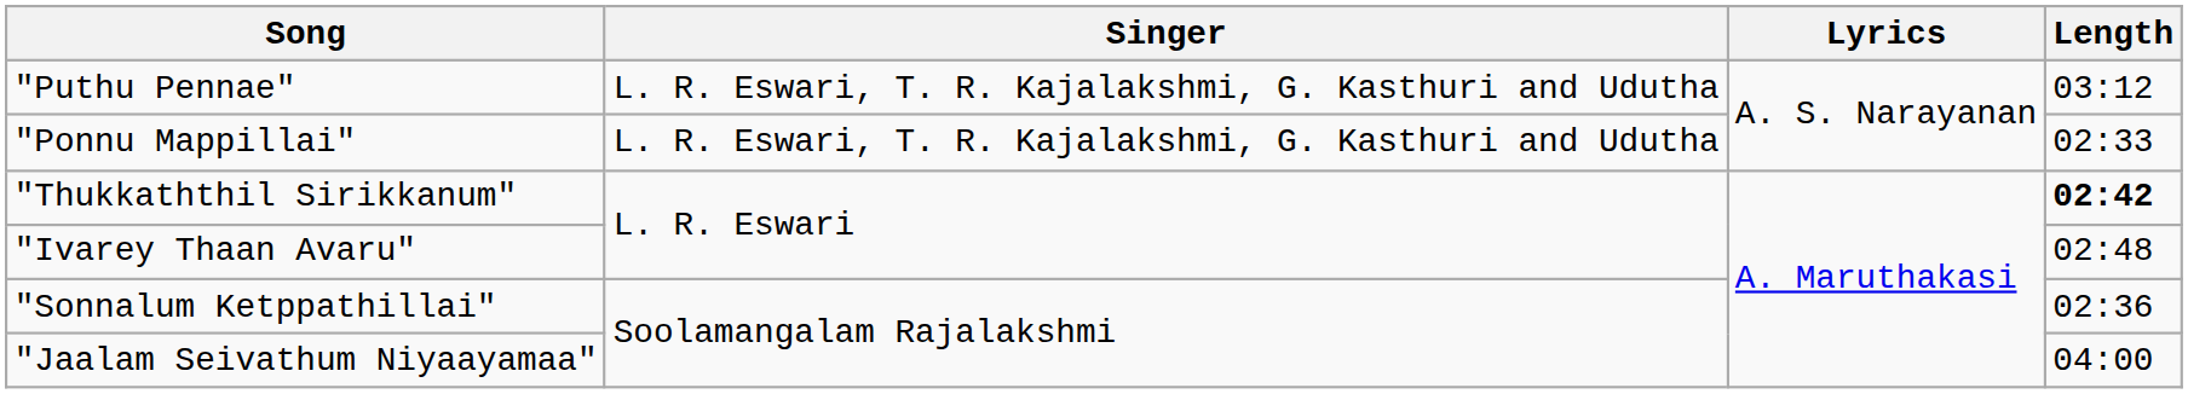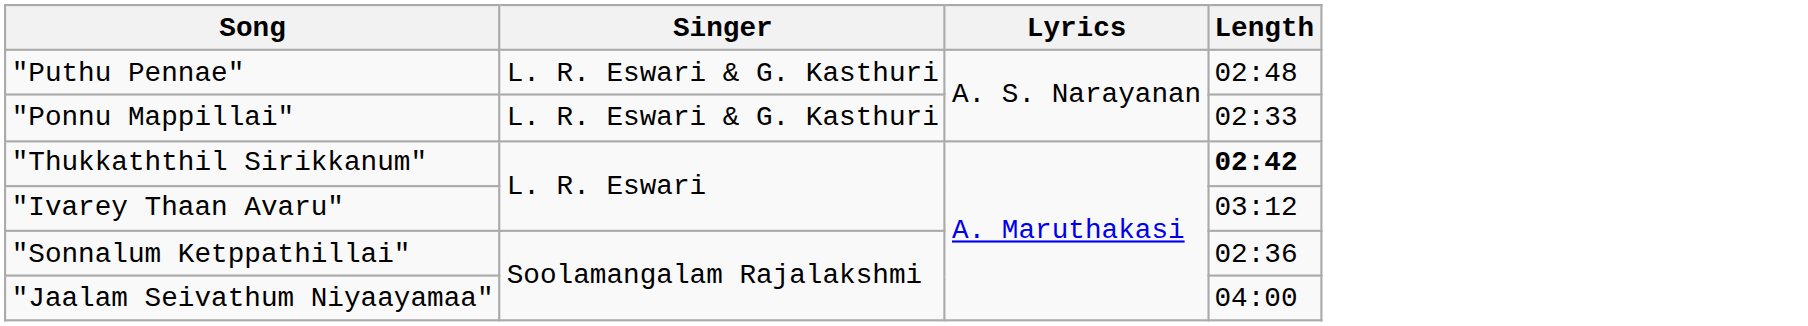 <table class="wikitable">
 <tr>
 <th>Song</th>
 <th>Singer</th>
 <th>Lyrics</th>
 <th>Length</th>
 </tr>
 <tr>
 <td>"Puthu Pennae"</td>
-<td>L. R. Eswari, T. R. Kajalakshmi, G. Kasthuri and Udutha</td>
+<td>L. R. Eswari & G. Kasthuri</td>
 <td rowspan=2>A. S. Narayanan</td>
-<td>03:12</td>
+<td>02:48</td>
 </tr>
 <tr>
 <td>"Ponnu Mappillai"</td>
-<td>L. R. Eswari, T. R. Kajalakshmi, G. Kasthuri and Udutha</td>
+<td>L. R. Eswari & G. Kasthuri</td>
 <td>02:33</td>
 </tr>
 <tr>
 <td>"Thukkaththil Sirikkanum"</td>
 <td rowspan=2>L. R. Eswari</td>
 <td rowspan=4><a href='#'>A. Maruthakasi</a></td>
 <td><strong>02:42</strong></td>
 </tr>
 <tr>
 <td>"Ivarey Thaan Avaru"</td>
-<td>02:48</td>
+<td>03:12</td>
 </tr>
 <tr>
 <td>"Sonnalum Ketppathillai"</td>
 <td rowspan=2>Soolamangalam Rajalakshmi</td>
 <td>02:36</td>
 </tr>
 <tr>
 <td>"Jaalam Seivathum Niyaayamaa"</td>
 <td>04:00</td>
 </tr>
 </table>
